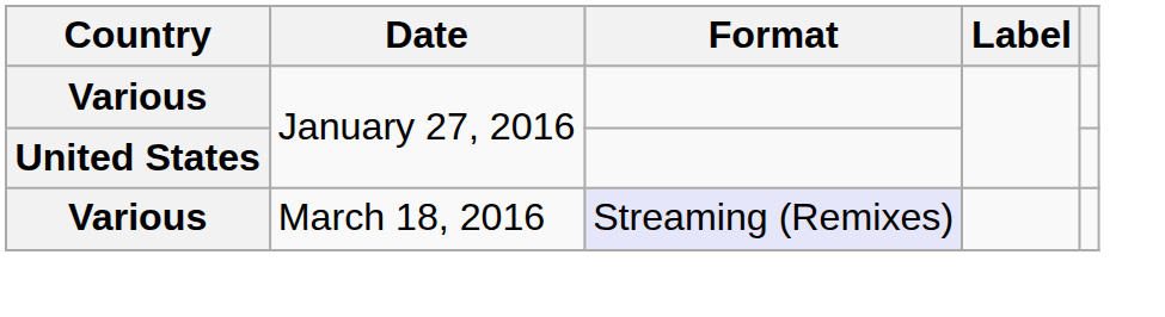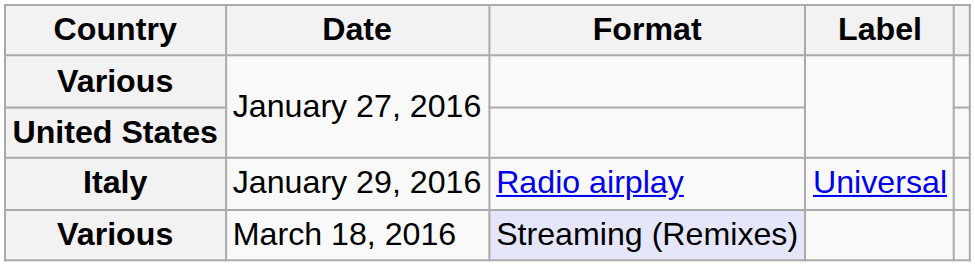 <table class="wikitable plainrowheaders">
 <tr>
 <th scope="col">Country</th>
 <th scope="col">Date</th>
 <th scope="col">Format</th>
 <th scope="col">Label</th>
 <th scope="col"></th>
 </tr>
 <tr>
 <th scope="row">Various</th>
 <td rowspan="2">January 27, 2016</td>
 <td></td>
 <td rowspan="2"></td>
 <td style="text-align:center;"></td>
 </tr>
 <tr>
 <th scope="row">United States</th>
 <td></td>
 <td style="text-align:center;"></td>
 </tr>
 <tr>
+<th scope="row">Italy</th>
+<td>January 29, 2016</td>
+<td><a href='#'>Radio airplay</a></td>
+<td><a href='#'>Universal</a></td>
+<td style="text-align:center;"></td>
+</tr>
+<tr>
 <th scope="row">Various</th>
 <td>March 18, 2016</td>
 <td style="background: lavender;">Streaming (Remixes)</td>
 <td></td>
 <td style="text-align:center;"></td>
 </tr>
 </table>
